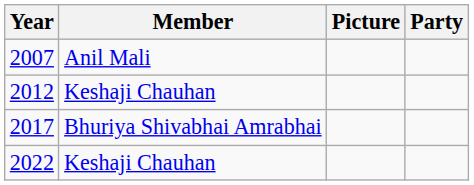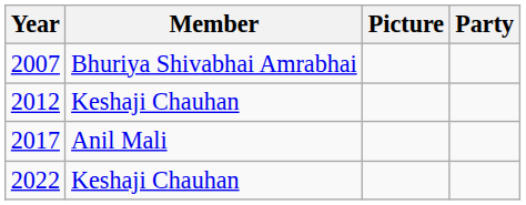 <table class="wikitable sortable">
 <tr>
 <th>Year</th>
 <th>Member</th>
 <th>Picture</th>
 <th colspan="2">Party</th>
 </tr>
 <tr>
 <td><a href='#'>2007</a></td>
-<td><a href='#'>Anil Mali</a></td>
+<td><a href='#'>Bhuriya Shivabhai Amrabhai</a></td>
 <td></td>
 <td></td>
 </tr>
 <tr>
 <td><a href='#'>2012</a></td>
 <td><a href='#'>Keshaji Chauhan</a></td>
 <td></td>
 </tr>
 <tr>
 <td><a href='#'>2017</a></td>
-<td><a href='#'>Bhuriya Shivabhai Amrabhai</a></td>
+<td><a href='#'>Anil Mali</a></td>
 <td></td>
 <td></td>
 </tr>
 <tr>
 <td><a href='#'>2022</a></td>
 <td><a href='#'>Keshaji Chauhan</a></td>
 <td></td>
 <td></td>
 </tr>
 </table>
